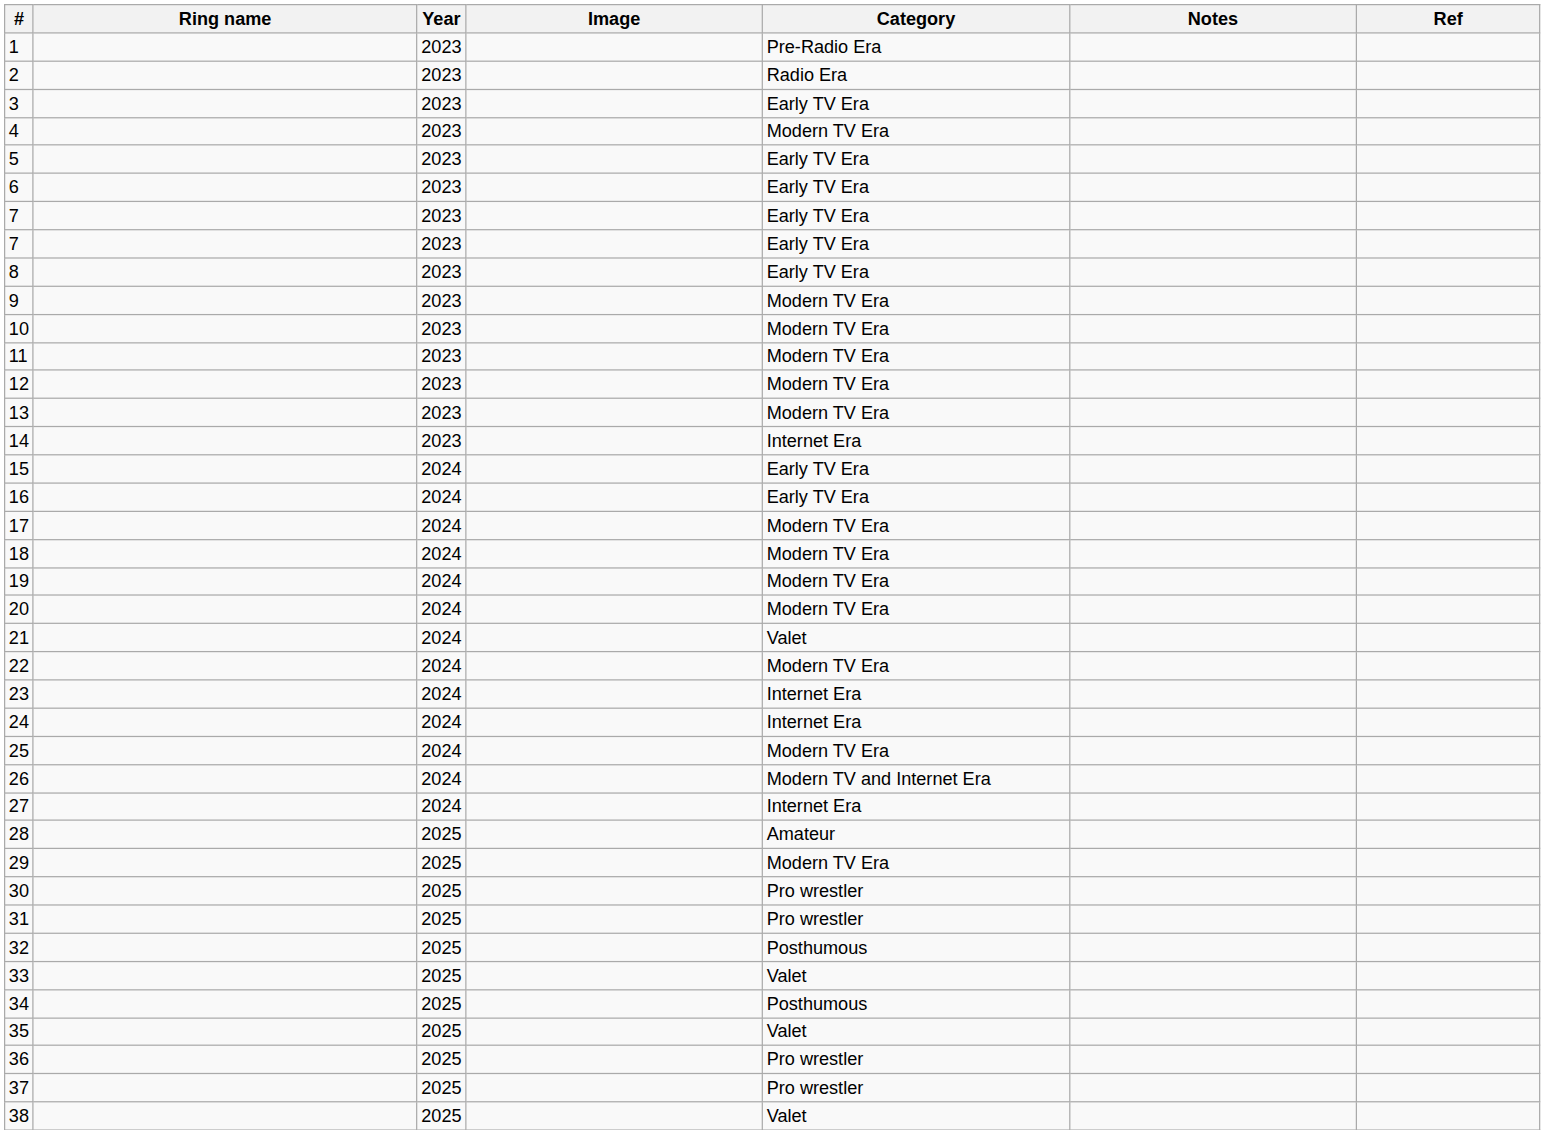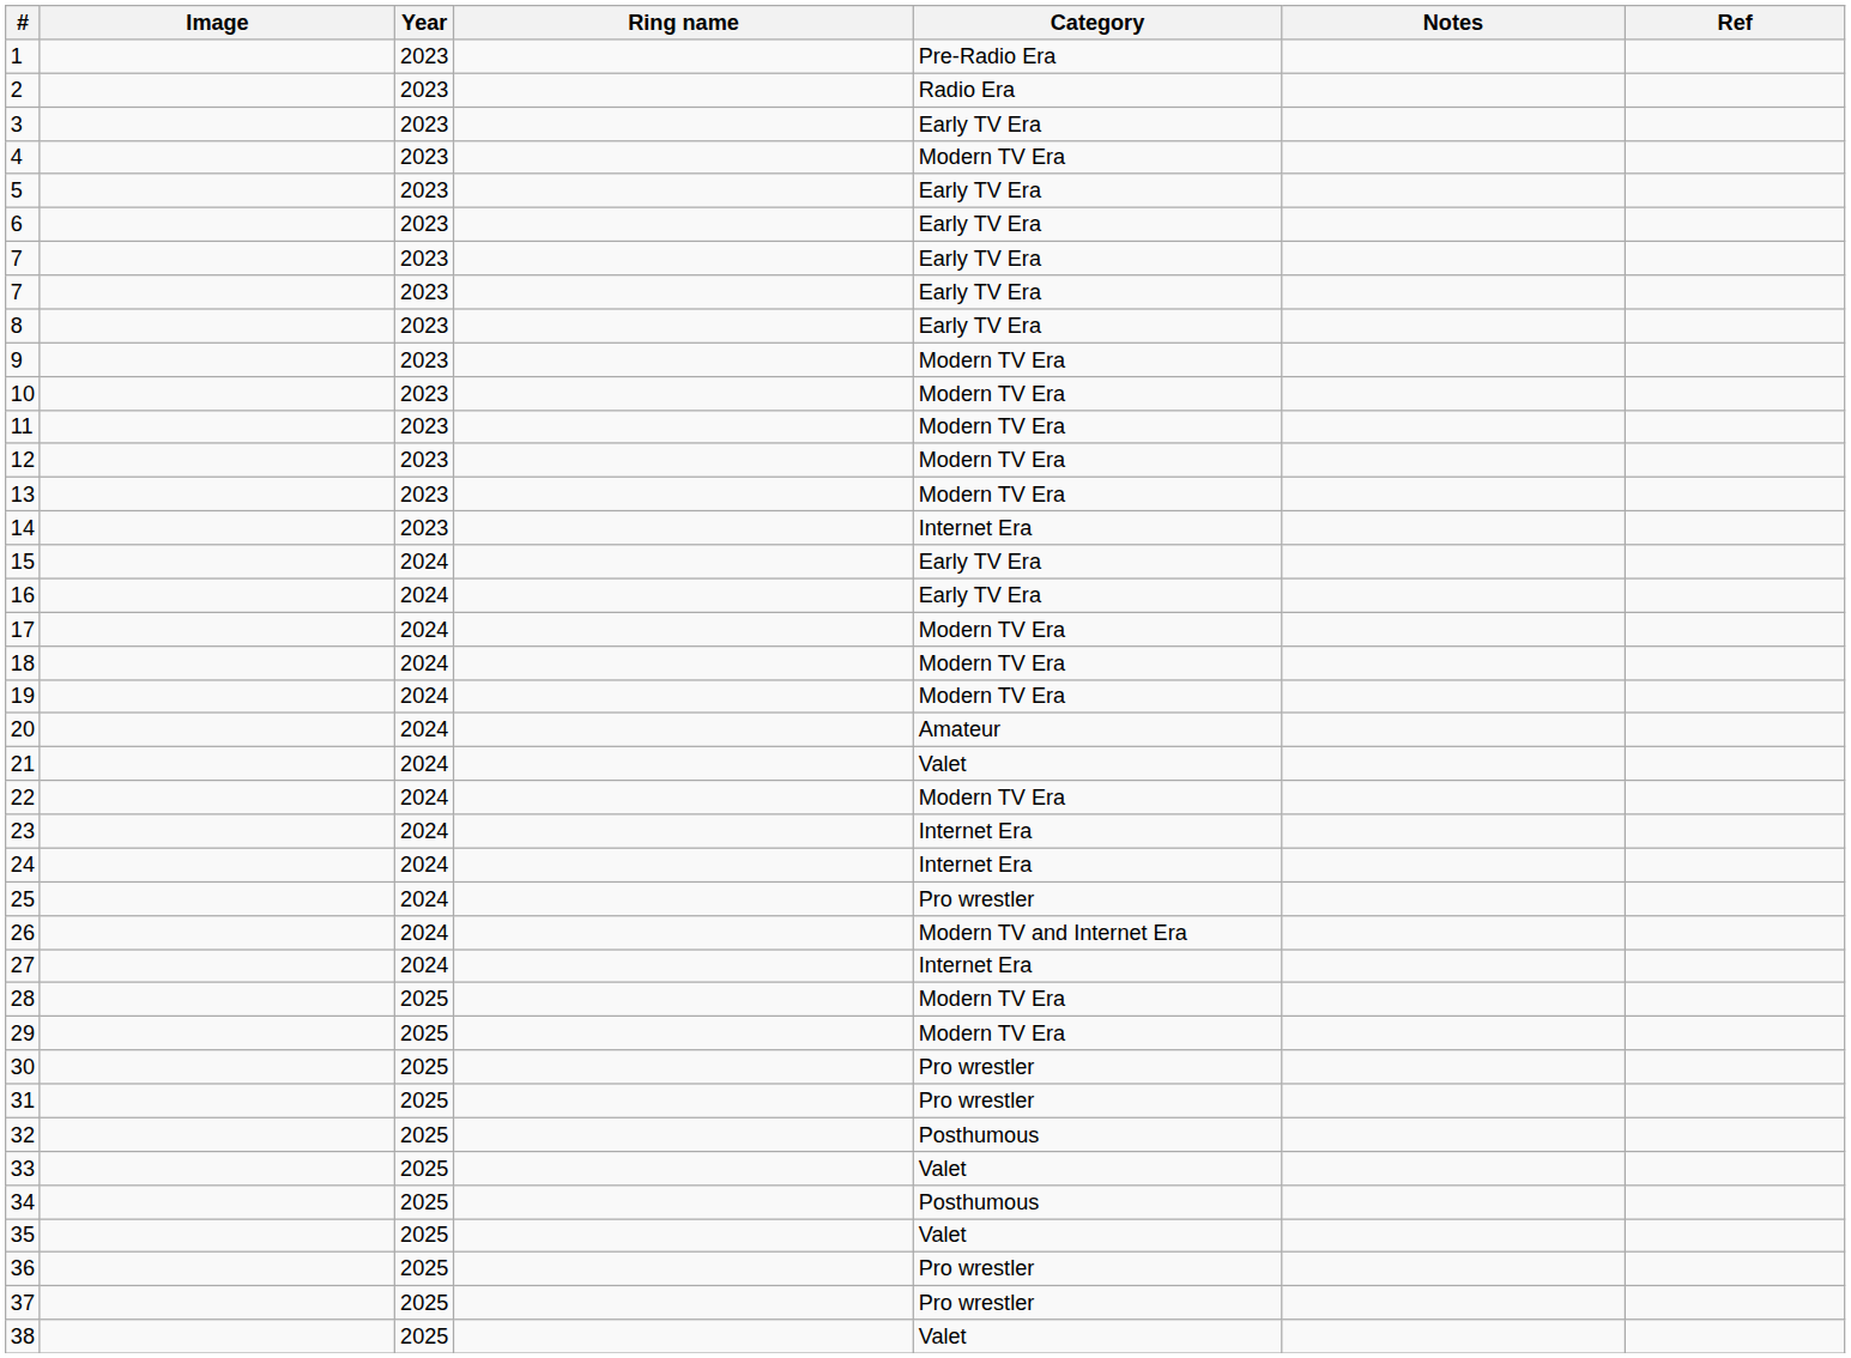 <table class="wikitable sortable" style="font-size: 92%">
 <tr>
 <th style="width:1%;"><strong>#</strong></th>
+<th class="unsortable">Image</th>
+<th style="width:1%;"><strong>Year</strong></th>
 <th style="width:25%;"><strong>Ring name</strong><br></th>
-<th style="width:1%;"><strong>Year</strong></th>
-<th class="unsortable">Image</th>
 <th style="width:20%;"><strong>Category</strong></th>
 <th class="unsortable"><strong>Notes</strong></th>
 <th class="unsortable"><strong>Ref</strong></th>
 </tr>
 <tr>
 <td>1</td>
+<td></td>
+<td>2023</td>
 <td><br></td>
-<td>2023</td>
-<td></td>
 <td>Pre-Radio Era</td>
 <td></td>
 <td></td>
 </tr>
 <tr>
 <td>2</td>
+<td></td>
+<td>2023</td>
 <td><br></td>
-<td>2023</td>
-<td></td>
 <td>Radio Era</td>
 <td></td>
 <td></td>
 </tr>
 <tr>
 <td>3</td>
+<td></td>
+<td>2023</td>
 <td><br></td>
-<td>2023</td>
-<td></td>
 <td>Early TV Era</td>
 <td></td>
 <td></td>
 </tr>
 <tr>
 <td>4</td>
+<td></td>
+<td>2023</td>
 <td><br></td>
-<td>2023</td>
-<td></td>
 <td>Modern TV Era</td>
 <td></td>
 <td></td>
 </tr>
 <tr>
 <td>5</td>
+<td></td>
+<td>2023</td>
 <td><br></td>
-<td>2023</td>
-<td></td>
 <td>Early TV Era</td>
 <td></td>
 <td></td>
 </tr>
 <tr>
 <td>6</td>
 <td></td>
 <td>2023</td>
 <td></td>
 <td>Early TV Era</td>
 <td></td>
 <td></td>
 </tr>
 <tr>
 <td>7</td>
+<td></td>
+<td>2023</td>
 <td><br></td>
-<td>2023</td>
-<td></td>
 <td>Early TV Era</td>
 <td></td>
 <td></td>
 </tr>
 <tr>
 <td>7</td>
+<td></td>
+<td>2023</td>
 <td><br></td>
-<td>2023</td>
-<td></td>
 <td>Early TV Era</td>
 <td></td>
 <td></td>
 </tr>
 <tr>
 <td>8</td>
+<td></td>
+<td>2023</td>
 <td><br></td>
-<td>2023</td>
-<td></td>
 <td>Early TV Era</td>
 <td></td>
 <td></td>
 </tr>
 <tr>
 <td>9</td>
+<td></td>
+<td>2023</td>
 <td><br></td>
-<td>2023</td>
-<td></td>
 <td>Modern TV Era</td>
 <td></td>
 <td></td>
 </tr>
 <tr>
 <td>10</td>
+<td></td>
+<td>2023</td>
 <td><br></td>
-<td>2023</td>
-<td></td>
 <td>Modern TV Era</td>
 <td></td>
 <td></td>
 </tr>
 <tr>
 <td>11</td>
+<td></td>
+<td>2023</td>
 <td><br></td>
-<td>2023</td>
-<td></td>
 <td>Modern TV Era</td>
 <td></td>
 <td></td>
 </tr>
 <tr>
 <td>12</td>
 <td></td>
 <td>2023</td>
 <td></td>
 <td>Modern TV Era</td>
 <td></td>
 <td></td>
 </tr>
 <tr>
 <td>13</td>
+<td></td>
+<td>2023</td>
 <td><br></td>
-<td>2023</td>
-<td></td>
 <td>Modern TV Era</td>
 <td></td>
 <td></td>
 </tr>
 <tr>
 <td>14</td>
+<td></td>
+<td>2023</td>
 <td><br></td>
-<td>2023</td>
-<td></td>
 <td>Internet Era</td>
 <td></td>
 <td></td>
 </tr>
 <tr>
 <td>15</td>
 <td></td>
 <td>2024</td>
 <td></td>
 <td>Early TV Era</td>
 <td></td>
 <td></td>
 </tr>
 <tr>
 <td>16</td>
 <td></td>
 <td>2024</td>
 <td></td>
 <td>Early TV Era</td>
 <td></td>
 <td></td>
 </tr>
 <tr>
 <td>17</td>
+<td></td>
+<td>2024</td>
 <td><br></td>
-<td>2024</td>
-<td></td>
 <td>Modern TV Era</td>
 <td></td>
 <td></td>
 </tr>
 <tr>
 <td>18</td>
+<td></td>
+<td>2024</td>
 <td><br></td>
-<td>2024</td>
-<td></td>
 <td>Modern TV Era</td>
 <td></td>
 <td></td>
 </tr>
 <tr>
 <td>19</td>
 <td></td>
 <td>2024</td>
 <td></td>
 <td>Modern TV Era</td>
 <td></td>
 <td></td>
 </tr>
 <tr>
 <td>20</td>
 <td></td>
 <td>2024</td>
 <td></td>
-<td>Modern TV Era</td>
+<td>Amateur</td>
 <td></td>
 <td></td>
 </tr>
 <tr>
 <td>21</td>
+<td></td>
+<td>2024</td>
 <td><br></td>
-<td>2024</td>
-<td></td>
 <td>Valet</td>
 <td></td>
 <td></td>
 </tr>
 <tr>
 <td>22</td>
 <td></td>
 <td>2024</td>
 <td></td>
 <td>Modern TV Era</td>
 <td></td>
 <td></td>
 </tr>
 <tr>
 <td>23</td>
 <td></td>
 <td>2024</td>
 <td></td>
 <td>Internet Era</td>
 <td></td>
 <td></td>
 </tr>
 <tr>
 <td>24</td>
 <td></td>
 <td>2024</td>
 <td></td>
 <td>Internet Era</td>
 <td></td>
 <td></td>
 </tr>
 <tr>
 <td>25</td>
+<td> </td>
+<td>2024</td>
 <td><br></td>
-<td>2024</td>
-<td> </td>
-<td>Modern TV Era</td>
+<td>Pro wrestler</td>
 <td></td>
 <td></td>
 </tr>
 <tr>
 <td>26</td>
 <td></td>
 <td>2024</td>
 <td></td>
 <td>Modern TV and Internet Era</td>
 <td></td>
 <td></td>
 </tr>
 <tr>
 <td>27</td>
 <td></td>
 <td>2024</td>
 <td></td>
 <td>Internet Era</td>
 <td></td>
 <td></td>
 </tr>
 <tr>
 <td>28</td>
 <td></td>
 <td>2025</td>
 <td></td>
-<td>Amateur</td>
+<td>Modern TV Era</td>
 <td></td>
 <td></td>
 </tr>
 <tr>
 <td>29</td>
+<td></td>
+<td>2025</td>
 <td><br></td>
-<td>2025</td>
-<td></td>
 <td>Modern TV Era</td>
 <td></td>
 <td></td>
 </tr>
 <tr>
 <td>30</td>
+<td></td>
+<td>2025</td>
 <td><br></td>
-<td>2025</td>
-<td></td>
 <td>Pro wrestler</td>
 <td></td>
 <td></td>
 </tr>
 <tr>
 <td>31</td>
 <td></td>
 <td>2025</td>
 <td></td>
 <td>Pro wrestler</td>
 <td></td>
 <td></td>
 </tr>
 <tr>
 <td>32</td>
+<td></td>
+<td>2025</td>
 <td><br></td>
-<td>2025</td>
-<td></td>
 <td>Posthumous</td>
 <td></td>
 <td></td>
 </tr>
 <tr>
 <td>33</td>
+<td></td>
+<td>2025</td>
 <td><br></td>
-<td>2025</td>
-<td></td>
 <td>Valet</td>
 <td></td>
 <td></td>
 </tr>
 <tr>
 <td>34</td>
+<td></td>
+<td>2025</td>
 <td><br></td>
-<td>2025</td>
-<td></td>
 <td>Posthumous</td>
 <td></td>
 <td></td>
 </tr>
 <tr>
 <td>35</td>
+<td></td>
+<td>2025</td>
 <td><br></td>
-<td>2025</td>
-<td></td>
 <td>Valet</td>
 <td></td>
 <td></td>
 </tr>
 <tr>
 <td>36</td>
 <td></td>
 <td>2025</td>
 <td></td>
 <td>Pro wrestler</td>
 <td></td>
 <td></td>
 </tr>
 <tr>
 <td>37</td>
 <td></td>
 <td>2025</td>
 <td></td>
 <td>Pro wrestler</td>
 <td></td>
 <td></td>
 </tr>
 <tr>
 <td>38</td>
+<td></td>
+<td>2025</td>
 <td><br></td>
-<td>2025</td>
-<td></td>
 <td>Valet</td>
 <td></td>
 <td></td>
 </tr>
 </table>
